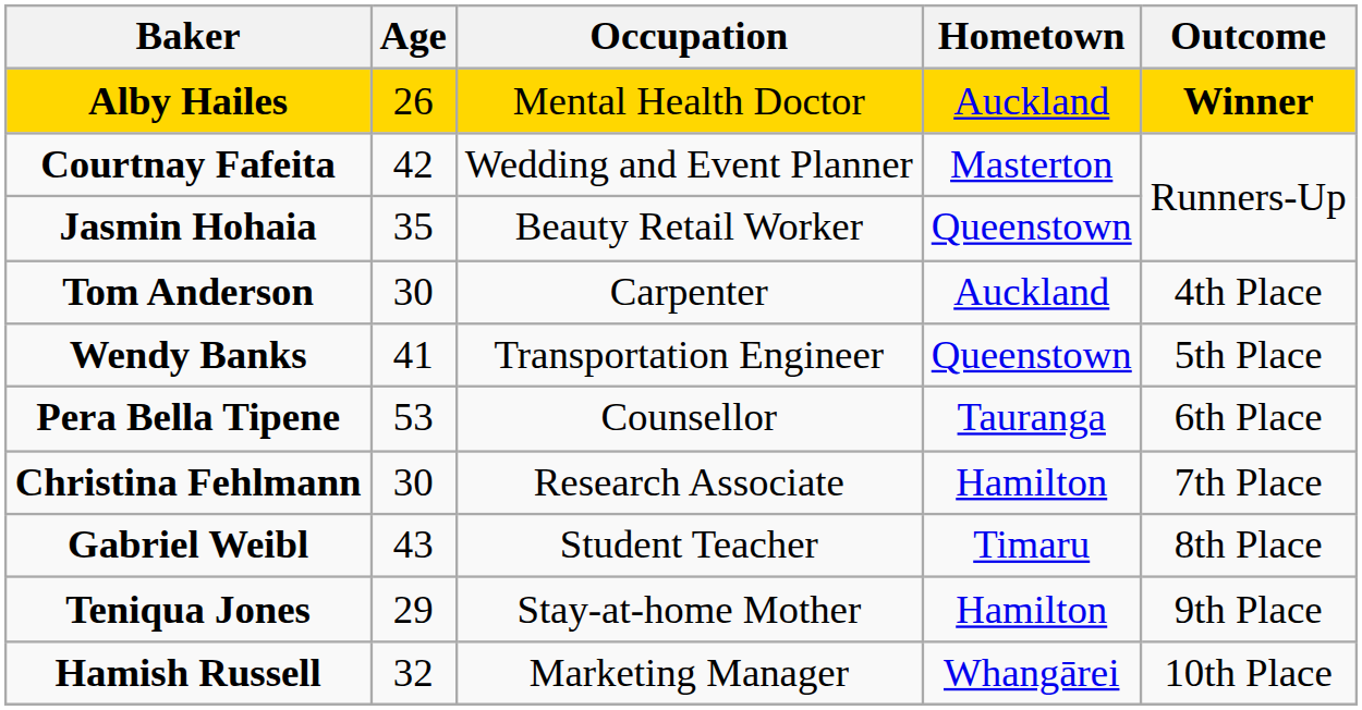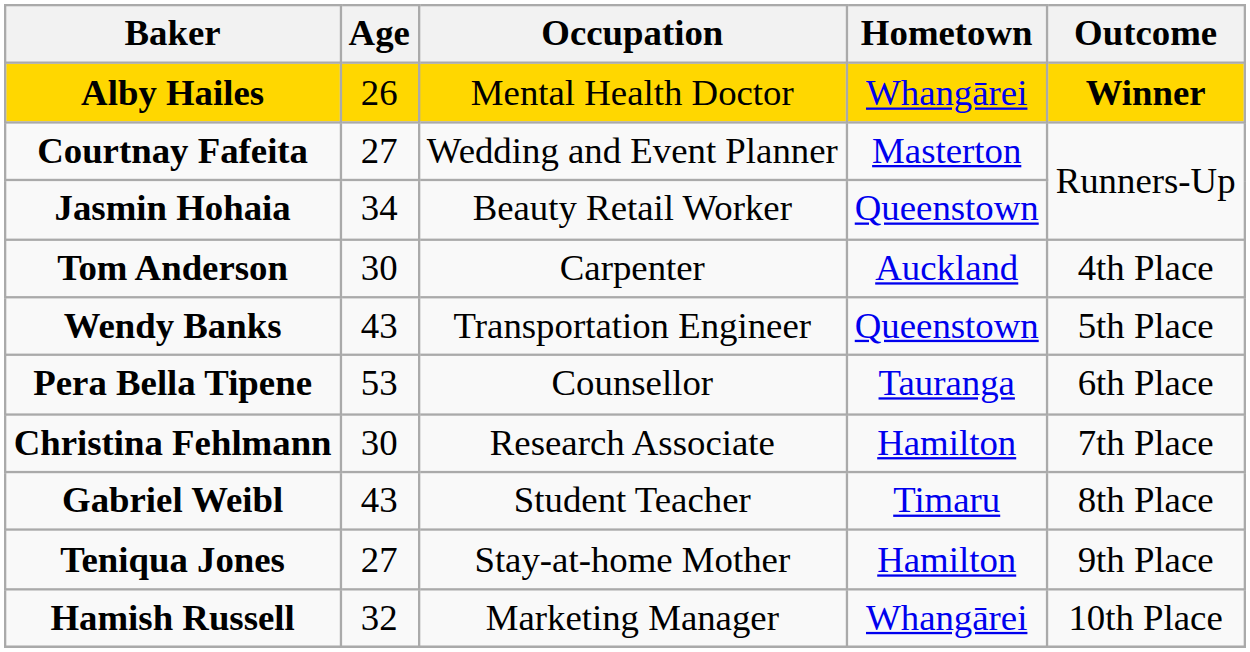 <table class="wikitable" style="text-align:center;">
 <tr>
 <th>Baker</th>
 <th>Age</th>
 <th>Occupation</th>
 <th>Hometown</th>
 <th scope="col">Outcome</th>
 </tr>
 <tr style="background:gold;">
 <td><strong>Alby Hailes</strong></td>
 <td>26</td>
 <td>Mental Health Doctor</td>
-<td><a href='#'>Auckland</a></td>
+<td><a href='#'>Whangārei</a></td>
 <td><strong>Winner</strong></td>
 </tr>
 <tr>
 <td><strong>Courtnay Fafeita</strong></td>
-<td>42</td>
+<td>27</td>
 <td>Wedding and Event Planner</td>
 <td><a href='#'>Masterton</a></td>
 <td rowspan="2">Runners-Up</td>
 </tr>
 <tr>
 <td><strong>Jasmin Hohaia</strong></td>
-<td>35</td>
+<td>34</td>
 <td>Beauty Retail Worker</td>
 <td><a href='#'>Queenstown</a></td>
 </tr>
 <tr>
 <td><strong>Tom Anderson</strong></td>
 <td>30</td>
 <td>Carpenter</td>
 <td><a href='#'>Auckland</a></td>
 <td>4th Place</td>
 </tr>
 <tr>
 <td><strong>Wendy Banks</strong></td>
-<td>41</td>
+<td>43</td>
 <td>Transportation Engineer</td>
 <td><a href='#'>Queenstown</a></td>
 <td>5th Place</td>
 </tr>
 <tr>
 <td><strong>Pera Bella Tipene</strong></td>
 <td>53</td>
 <td>Counsellor</td>
 <td><a href='#'>Tauranga</a></td>
 <td>6th Place</td>
 </tr>
 <tr>
 <td><strong>Christina Fehlmann</strong></td>
 <td>30</td>
 <td>Research Associate</td>
 <td><a href='#'>Hamilton</a></td>
 <td>7th Place</td>
 </tr>
 <tr>
 <td><strong>Gabriel Weibl</strong></td>
 <td>43</td>
 <td>Student Teacher</td>
 <td><a href='#'>Timaru</a></td>
 <td>8th Place</td>
 </tr>
 <tr>
 <td><strong>Teniqua Jones</strong></td>
-<td>29</td>
+<td>27</td>
 <td>Stay-at-home Mother</td>
 <td><a href='#'>Hamilton</a></td>
 <td>9th Place</td>
 </tr>
 <tr>
 <td><strong>Hamish Russell</strong></td>
 <td>32</td>
 <td>Marketing Manager</td>
 <td><a href='#'>Whangārei</a></td>
 <td>10th Place</td>
 </tr>
 <tr>
 </tr>
 </table>
